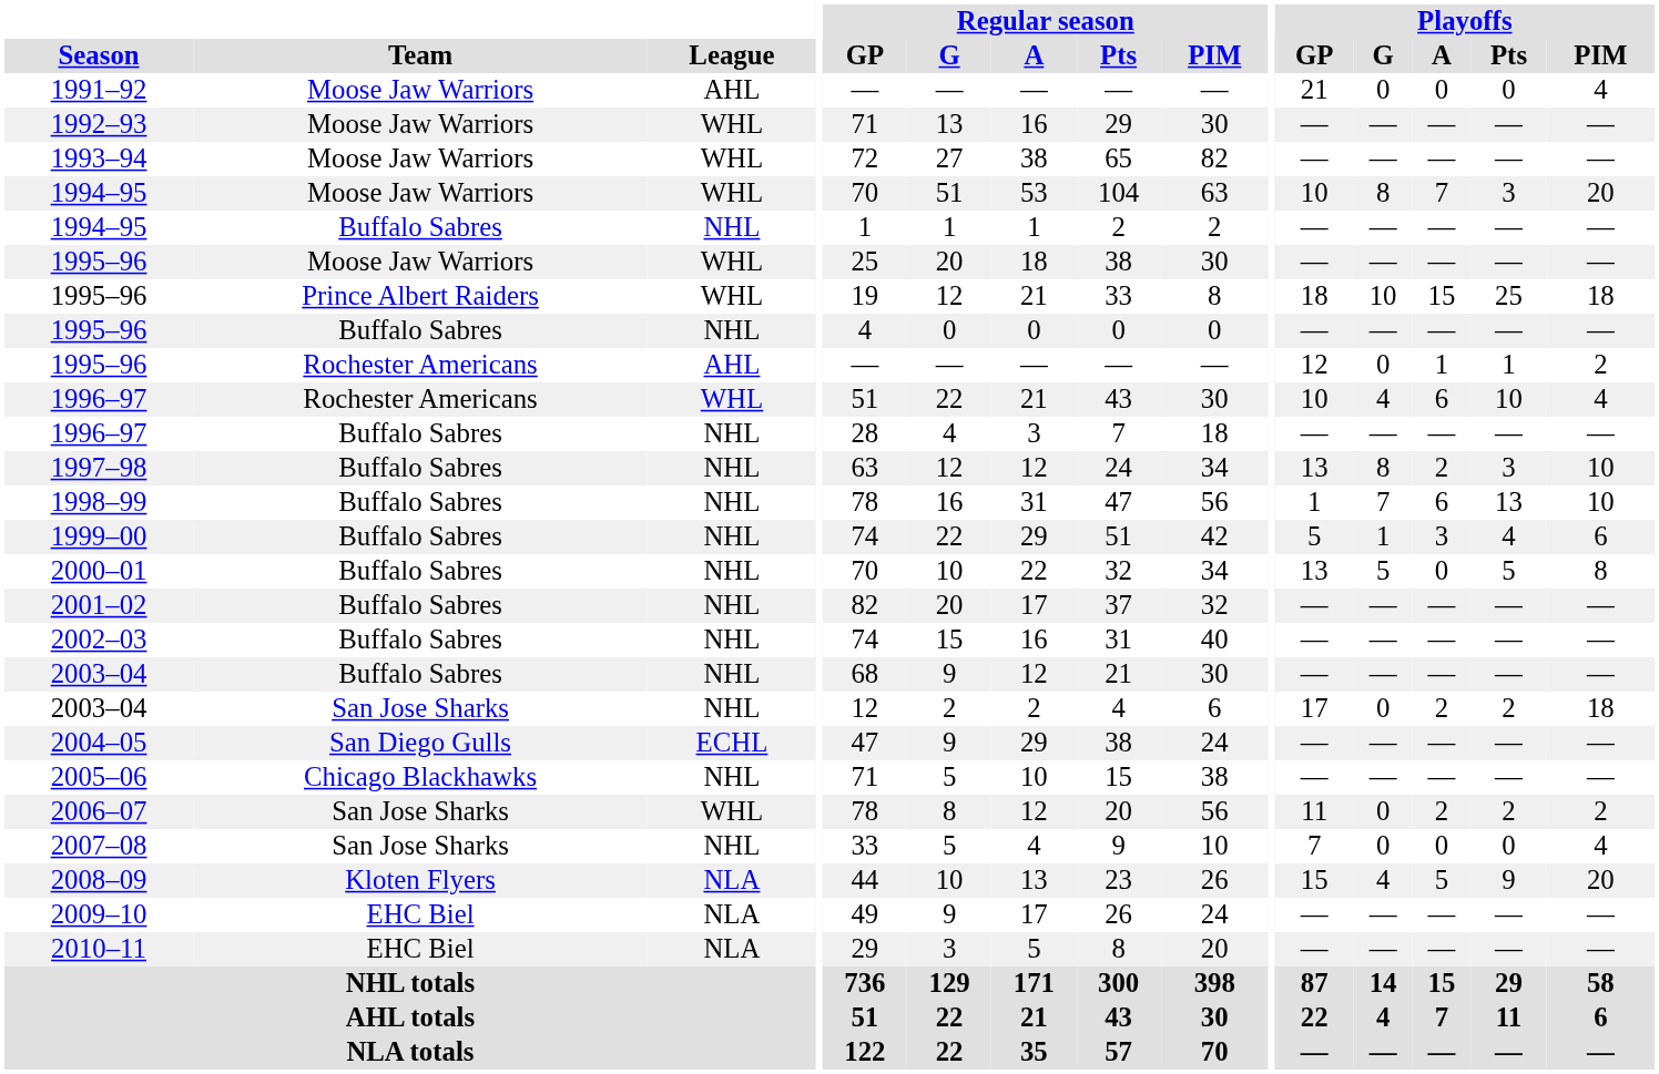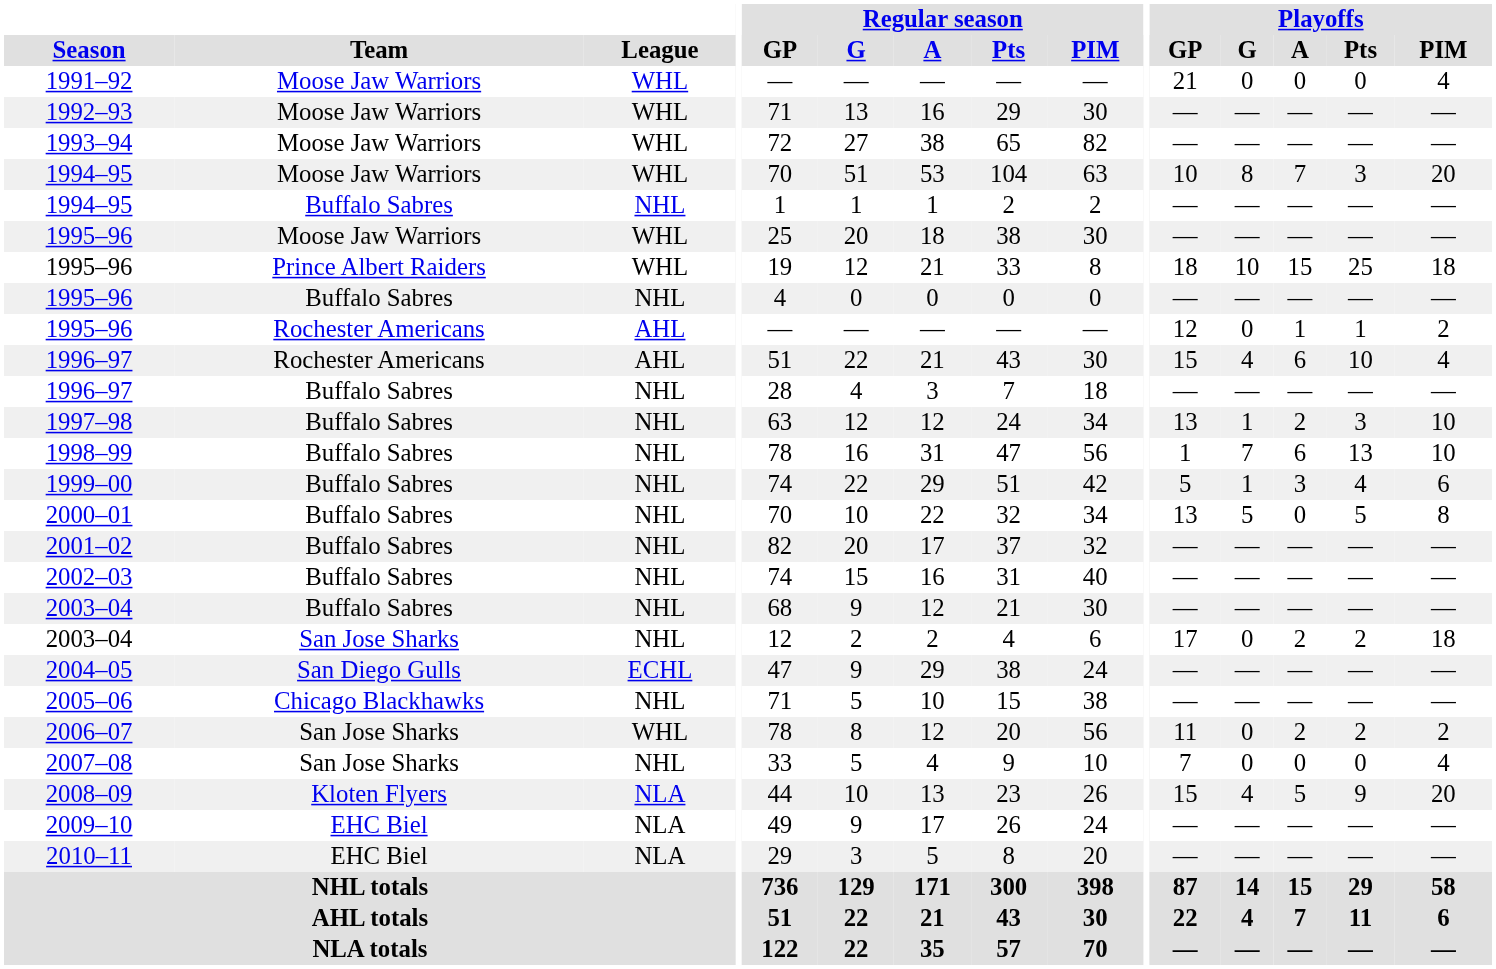 <table border="0" cellpadding="1" cellspacing="0" style="text-align:center; width:60em">
 <tr bgcolor="#e0e0e0">
 <th colspan="3" bgcolor="#ffffff"></th>
 <th rowspan="102" bgcolor="#ffffff"></th>
 <th colspan="5"><a href='#'>Regular season</a></th>
 <th rowspan="102" bgcolor="#ffffff"></th>
 <th colspan="5"><a href='#'>Playoffs</a></th>
 </tr>
 <tr bgcolor="#e0e0e0">
 <th><a href='#'>Season</a></th>
 <th>Team</th>
 <th>League</th>
 <th>GP</th>
 <th><a href='#'>G</a></th>
 <th><a href='#'>A</a></th>
 <th><a href='#'>Pts</a></th>
 <th><a href='#'>PIM</a></th>
 <th>GP</th>
 <th>G</th>
 <th>A</th>
 <th>Pts</th>
 <th>PIM</th>
 </tr>
 <tr>
 <td><a href='#'>1991–92</a></td>
 <td><a href='#'>Moose Jaw Warriors</a></td>
-<td>AHL</td>
+<td><a href='#'>WHL</a></td>
 <td>—</td>
 <td>—</td>
 <td>—</td>
 <td>—</td>
 <td>—</td>
 <td>21</td>
 <td>0</td>
 <td>0</td>
 <td>0</td>
 <td>4</td>
 </tr>
 <tr bgcolor="#f0f0f0">
 <td><a href='#'>1992–93</a></td>
 <td>Moose Jaw Warriors</td>
 <td>WHL</td>
 <td>71</td>
 <td>13</td>
 <td>16</td>
 <td>29</td>
 <td>30</td>
 <td>—</td>
 <td>—</td>
 <td>—</td>
 <td>—</td>
 <td>—</td>
 </tr>
 <tr>
 <td><a href='#'>1993–94</a></td>
 <td>Moose Jaw Warriors</td>
 <td>WHL</td>
 <td>72</td>
 <td>27</td>
 <td>38</td>
 <td>65</td>
 <td>82</td>
 <td>—</td>
 <td>—</td>
 <td>—</td>
 <td>—</td>
 <td>—</td>
 </tr>
 <tr bgcolor="#f0f0f0">
 <td><a href='#'>1994–95</a></td>
 <td>Moose Jaw Warriors</td>
 <td>WHL</td>
 <td>70</td>
 <td>51</td>
 <td>53</td>
 <td>104</td>
 <td>63</td>
 <td>10</td>
 <td>8</td>
 <td>7</td>
 <td>3</td>
 <td>20</td>
 </tr>
 <tr>
 <td><a href='#'>1994–95</a></td>
 <td><a href='#'>Buffalo Sabres</a></td>
 <td><a href='#'>NHL</a></td>
 <td>1</td>
 <td>1</td>
 <td>1</td>
 <td>2</td>
 <td>2</td>
 <td>—</td>
 <td>—</td>
 <td>—</td>
 <td>—</td>
 <td>—</td>
 </tr>
 <tr bgcolor="#f0f0f0">
 <td><a href='#'>1995–96</a></td>
 <td>Moose Jaw Warriors</td>
 <td>WHL</td>
 <td>25</td>
 <td>20</td>
 <td>18</td>
 <td>38</td>
 <td>30</td>
 <td>—</td>
 <td>—</td>
 <td>—</td>
 <td>—</td>
 <td>—</td>
 </tr>
 <tr>
 <td>1995–96</td>
 <td><a href='#'>Prince Albert Raiders</a></td>
 <td>WHL</td>
 <td>19</td>
 <td>12</td>
 <td>21</td>
 <td>33</td>
 <td>8</td>
 <td>18</td>
 <td>10</td>
 <td>15</td>
 <td>25</td>
 <td>18</td>
 </tr>
 <tr bgcolor="#f0f0f0">
 <td><a href='#'>1995–96</a></td>
 <td>Buffalo Sabres</td>
 <td>NHL</td>
 <td>4</td>
 <td>0</td>
 <td>0</td>
 <td>0</td>
 <td>0</td>
 <td>—</td>
 <td>—</td>
 <td>—</td>
 <td>—</td>
 <td>—</td>
 </tr>
 <tr>
 <td><a href='#'>1995–96</a></td>
 <td><a href='#'>Rochester Americans</a></td>
 <td><a href='#'>AHL</a></td>
 <td>—</td>
 <td>—</td>
 <td>—</td>
 <td>—</td>
 <td>—</td>
 <td>12</td>
 <td>0</td>
 <td>1</td>
 <td>1</td>
 <td>2</td>
 </tr>
 <tr bgcolor="#f0f0f0">
 <td><a href='#'>1996–97</a></td>
 <td>Rochester Americans</td>
-<td><a href='#'>WHL</a></td>
+<td>AHL</td>
 <td>51</td>
 <td>22</td>
 <td>21</td>
 <td>43</td>
 <td>30</td>
-<td>10</td>
+<td>15</td>
 <td>4</td>
 <td>6</td>
 <td>10</td>
 <td>4</td>
 </tr>
 <tr>
 <td><a href='#'>1996–97</a></td>
 <td>Buffalo Sabres</td>
 <td>NHL</td>
 <td>28</td>
 <td>4</td>
 <td>3</td>
 <td>7</td>
 <td>18</td>
 <td>—</td>
 <td>—</td>
 <td>—</td>
 <td>—</td>
 <td>—</td>
 </tr>
 <tr bgcolor="#f0f0f0">
 <td><a href='#'>1997–98</a></td>
 <td>Buffalo Sabres</td>
 <td>NHL</td>
 <td>63</td>
 <td>12</td>
 <td>12</td>
 <td>24</td>
 <td>34</td>
 <td>13</td>
-<td>8</td>
+<td>1</td>
 <td>2</td>
 <td>3</td>
 <td>10</td>
 </tr>
 <tr>
 <td><a href='#'>1998–99</a></td>
 <td>Buffalo Sabres</td>
 <td>NHL</td>
 <td>78</td>
 <td>16</td>
 <td>31</td>
 <td>47</td>
 <td>56</td>
 <td>1</td>
 <td>7</td>
 <td>6</td>
 <td>13</td>
 <td>10</td>
 </tr>
 <tr bgcolor="#f0f0f0">
 <td><a href='#'>1999–00</a></td>
 <td>Buffalo Sabres</td>
 <td>NHL</td>
 <td>74</td>
 <td>22</td>
 <td>29</td>
 <td>51</td>
 <td>42</td>
 <td>5</td>
 <td>1</td>
 <td>3</td>
 <td>4</td>
 <td>6</td>
 </tr>
 <tr>
 <td><a href='#'>2000–01</a></td>
 <td>Buffalo Sabres</td>
 <td>NHL</td>
 <td>70</td>
 <td>10</td>
 <td>22</td>
 <td>32</td>
 <td>34</td>
 <td>13</td>
 <td>5</td>
 <td>0</td>
 <td>5</td>
 <td>8</td>
 </tr>
 <tr bgcolor="#f0f0f0">
 <td><a href='#'>2001–02</a></td>
 <td>Buffalo Sabres</td>
 <td>NHL</td>
 <td>82</td>
 <td>20</td>
 <td>17</td>
 <td>37</td>
 <td>32</td>
 <td>—</td>
 <td>—</td>
 <td>—</td>
 <td>—</td>
 <td>—</td>
 </tr>
 <tr>
 <td><a href='#'>2002–03</a></td>
 <td>Buffalo Sabres</td>
 <td>NHL</td>
 <td>74</td>
 <td>15</td>
 <td>16</td>
 <td>31</td>
 <td>40</td>
 <td>—</td>
 <td>—</td>
 <td>—</td>
 <td>—</td>
 <td>—</td>
 </tr>
 <tr bgcolor="#f0f0f0">
 <td><a href='#'>2003–04</a></td>
 <td>Buffalo Sabres</td>
 <td>NHL</td>
 <td>68</td>
 <td>9</td>
 <td>12</td>
 <td>21</td>
 <td>30</td>
 <td>—</td>
 <td>—</td>
 <td>—</td>
 <td>—</td>
 <td>—</td>
 </tr>
 <tr>
 <td>2003–04</td>
 <td><a href='#'>San Jose Sharks</a></td>
 <td>NHL</td>
 <td>12</td>
 <td>2</td>
 <td>2</td>
 <td>4</td>
 <td>6</td>
 <td>17</td>
 <td>0</td>
 <td>2</td>
 <td>2</td>
 <td>18</td>
 </tr>
 <tr bgcolor="#f0f0f0">
 <td><a href='#'>2004–05</a></td>
 <td><a href='#'>San Diego Gulls</a></td>
 <td><a href='#'>ECHL</a></td>
 <td>47</td>
 <td>9</td>
 <td>29</td>
 <td>38</td>
 <td>24</td>
 <td>—</td>
 <td>—</td>
 <td>—</td>
 <td>—</td>
 <td>—</td>
 </tr>
 <tr>
 <td><a href='#'>2005–06</a></td>
 <td><a href='#'>Chicago Blackhawks</a></td>
 <td>NHL</td>
 <td>71</td>
 <td>5</td>
 <td>10</td>
 <td>15</td>
 <td>38</td>
 <td>—</td>
 <td>—</td>
 <td>—</td>
 <td>—</td>
 <td>—</td>
 </tr>
 <tr bgcolor="#f0f0f0">
 <td><a href='#'>2006–07</a></td>
 <td>San Jose Sharks</td>
 <td>WHL</td>
 <td>78</td>
 <td>8</td>
 <td>12</td>
 <td>20</td>
 <td>56</td>
 <td>11</td>
 <td>0</td>
 <td>2</td>
 <td>2</td>
 <td>2</td>
 </tr>
 <tr>
 <td><a href='#'>2007–08</a></td>
 <td>San Jose Sharks</td>
 <td>NHL</td>
 <td>33</td>
 <td>5</td>
 <td>4</td>
 <td>9</td>
 <td>10</td>
 <td>7</td>
 <td>0</td>
 <td>0</td>
 <td>0</td>
 <td>4</td>
 </tr>
 <tr bgcolor="#f0f0f0">
 <td><a href='#'>2008–09</a></td>
 <td><a href='#'>Kloten Flyers</a></td>
 <td><a href='#'>NLA</a></td>
 <td>44</td>
 <td>10</td>
 <td>13</td>
 <td>23</td>
 <td>26</td>
 <td>15</td>
 <td>4</td>
 <td>5</td>
 <td>9</td>
 <td>20</td>
 </tr>
 <tr>
 <td><a href='#'>2009–10</a></td>
 <td><a href='#'>EHC Biel</a></td>
 <td>NLA</td>
 <td>49</td>
 <td>9</td>
 <td>17</td>
 <td>26</td>
 <td>24</td>
 <td>—</td>
 <td>—</td>
 <td>—</td>
 <td>—</td>
 <td>—</td>
 </tr>
 <tr bgcolor="#f0f0f0">
 <td><a href='#'>2010–11</a></td>
 <td>EHC Biel</td>
 <td>NLA</td>
 <td>29</td>
 <td>3</td>
 <td>5</td>
 <td>8</td>
 <td>20</td>
 <td>—</td>
 <td>—</td>
 <td>—</td>
 <td>—</td>
 <td>—</td>
 </tr>
 <tr bgcolor="#e0e0e0">
 <th colspan="3">NHL totals</th>
 <th>736</th>
 <th>129</th>
 <th>171</th>
 <th>300</th>
 <th>398</th>
 <th>87</th>
 <th>14</th>
 <th>15</th>
 <th>29</th>
 <th>58</th>
 </tr>
 <tr bgcolor="#e0e0e0">
 <th colspan="3">AHL totals</th>
 <th>51</th>
 <th>22</th>
 <th>21</th>
 <th>43</th>
 <th>30</th>
 <th>22</th>
 <th>4</th>
 <th>7</th>
 <th>11</th>
 <th>6</th>
 </tr>
 <tr bgcolor="#e0e0e0">
 <th colspan="3">NLA totals</th>
 <th>122</th>
 <th>22</th>
 <th>35</th>
 <th>57</th>
 <th>70</th>
 <th>—</th>
 <th>—</th>
 <th>—</th>
 <th>—</th>
 <th>—</th>
 </tr>
 </table>
